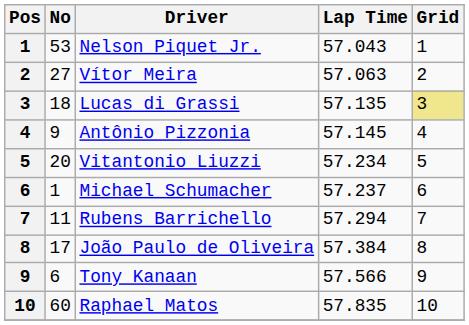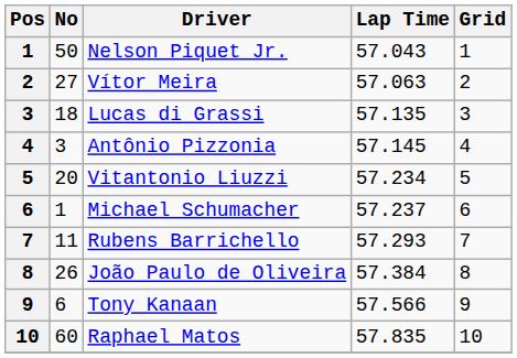 <table class="wikitable" style="font-size:95%">
 <tr>
 <th>Pos</th>
 <th>No</th>
 <th>Driver</th>
 <th>Lap Time</th>
 <th>Grid</th>
 </tr>
 <tr>
 <th>1</th>
-<td>53</td>
+<td>50</td>
 <td> <a href='#'>Nelson Piquet Jr.</a></td>
 <td>57.043</td>
 <td>1</td>
 </tr>
 <tr>
 <th>2</th>
 <td>27</td>
 <td> <a href='#'>Vítor Meira</a></td>
 <td>57.063</td>
 <td>2</td>
 </tr>
 <tr>
 <th>3</th>
 <td>18</td>
 <td> <a href='#'>Lucas di Grassi</a></td>
 <td>57.135</td>
-<td style="background: khaki;">3</td>
+<td>3</td>
 </tr>
 <tr>
 <th>4</th>
-<td>9</td>
+<td>3</td>
 <td> <a href='#'>Antônio Pizzonia</a></td>
 <td>57.145</td>
 <td>4</td>
 </tr>
 <tr>
 <th>5</th>
 <td>20</td>
 <td> <a href='#'>Vitantonio Liuzzi</a></td>
 <td>57.234</td>
 <td>5</td>
 </tr>
 <tr>
 <th>6</th>
 <td>1</td>
 <td> <a href='#'>Michael Schumacher</a></td>
 <td>57.237</td>
 <td>6</td>
 </tr>
 <tr>
 <th>7</th>
 <td>11</td>
 <td> <a href='#'>Rubens Barrichello</a></td>
-<td>57.294</td>
+<td>57.293</td>
 <td>7</td>
 </tr>
 <tr>
 <th>8</th>
-<td>17</td>
+<td>26</td>
 <td> <a href='#'>João Paulo de Oliveira</a></td>
 <td>57.384</td>
 <td>8</td>
 </tr>
 <tr>
 <th>9</th>
 <td>6</td>
 <td> <a href='#'>Tony Kanaan</a></td>
 <td>57.566</td>
 <td>9</td>
 </tr>
 <tr>
 <th>10</th>
 <td>60</td>
 <td> <a href='#'>Raphael Matos</a></td>
 <td>57.835</td>
 <td>10</td>
 </tr>
 <tr>
 </tr>
 </table>
